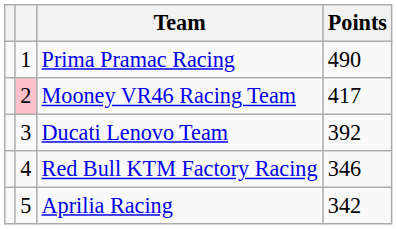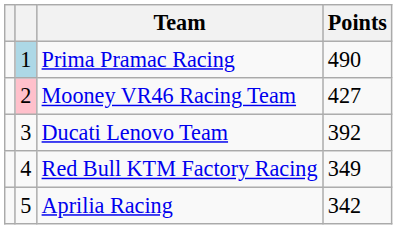 <table class="wikitable" style="font-size: 95%;">
 <tr>
 <th></th>
 <th></th>
 <th>Team</th>
 <th>Points</th>
 </tr>
 <tr>
 <td></td>
-<td align=center>1</td>
+<td align=center style="background: lightblue;">1</td>
 <td> <a href='#'>Prima Pramac Racing</a></td>
 <td align=left>490</td>
 </tr>
 <tr>
 <td></td>
 <td align=center style="background: pink;">2</td>
 <td> <a href='#'>Mooney VR46 Racing Team</a></td>
-<td align=left>417</td>
+<td align=left>427</td>
 </tr>
 <tr>
 <td></td>
 <td align=center>3</td>
 <td> <a href='#'>Ducati Lenovo Team</a></td>
 <td align=left>392</td>
 </tr>
 <tr>
 <td></td>
 <td align=center>4</td>
 <td> <a href='#'>Red Bull KTM Factory Racing</a></td>
-<td align=left>346</td>
+<td align=left>349</td>
 </tr>
 <tr>
 <td></td>
 <td align=center>5</td>
 <td> <a href='#'>Aprilia Racing</a></td>
 <td align=left>342</td>
 </tr>
 </table>
